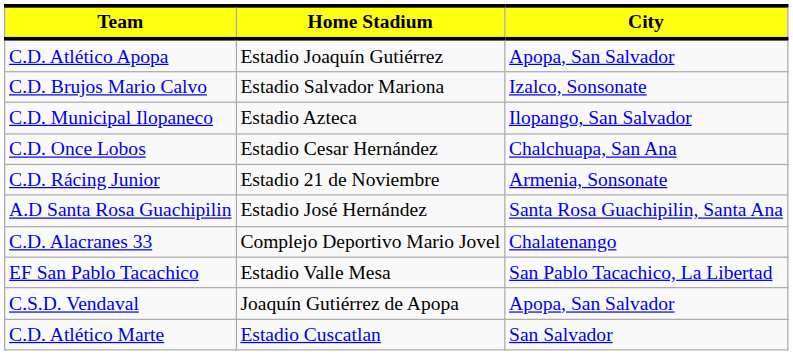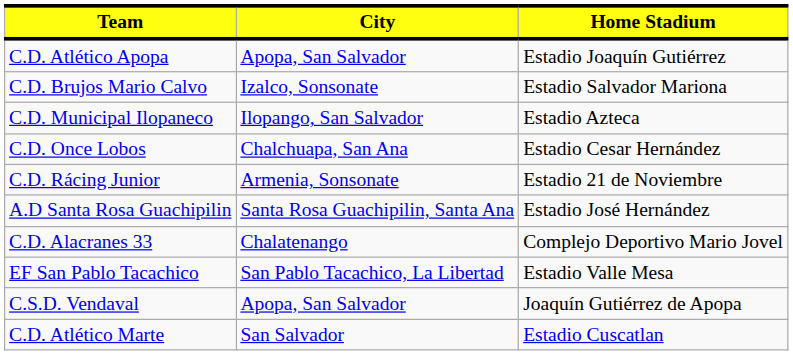 <table class="wikitable">
 <tr>
 <th style="background:#FFFF10; color:black; border-top:black 3px solid; border-bottom:black 3px solid;">Team</th>
+<th style="background:#FFFF10; color:black; border-top:black 3px solid; border-bottom:black 3px solid;">City</th>
 <th style="background:#FFFF10; color:black; border-top:black 3px solid; border-bottom:black 3px solid;">Home Stadium</th>
-<th style="background:#FFFF10; color:black; border-top:black 3px solid; border-bottom:black 3px solid;">City</th>
 </tr>
 <tr>
 <td><a href='#'>C.D. Atlético Apopa</a></td>
+<td> <a href='#'>Apopa, San Salvador</a></td>
 <td>Estadio Joaquín Gutiérrez</td>
-<td> <a href='#'>Apopa, San Salvador</a></td>
 </tr>
 <tr>
 <td><a href='#'>C.D. Brujos Mario Calvo</a></td>
+<td> <a href='#'>Izalco, Sonsonate</a></td>
 <td>Estadio Salvador Mariona</td>
-<td> <a href='#'>Izalco, Sonsonate</a></td>
 </tr>
 <tr>
 <td><a href='#'>C.D. Municipal Ilopaneco</a></td>
+<td> <a href='#'>Ilopango, San Salvador</a></td>
 <td>Estadio Azteca</td>
-<td> <a href='#'>Ilopango, San Salvador</a></td>
 </tr>
 <tr>
 <td><a href='#'>C.D. Once Lobos</a></td>
+<td> <a href='#'>Chalchuapa, San Ana</a></td>
 <td>Estadio Cesar Hernández</td>
-<td> <a href='#'>Chalchuapa, San Ana</a></td>
 </tr>
 <tr>
 <td><a href='#'>C.D. Rácing Junior</a></td>
+<td> <a href='#'>Armenia, Sonsonate</a></td>
 <td>Estadio 21 de Noviembre</td>
-<td> <a href='#'>Armenia, Sonsonate</a></td>
 </tr>
 <tr>
 <td><a href='#'>A.D Santa Rosa Guachipilin</a></td>
+<td> <a href='#'>Santa Rosa Guachipilin, Santa Ana</a></td>
 <td>Estadio José Hernández</td>
-<td> <a href='#'>Santa Rosa Guachipilin, Santa Ana</a></td>
 </tr>
 <tr>
 <td><a href='#'>C.D. Alacranes 33</a></td>
+<td> <a href='#'>Chalatenango</a></td>
 <td>Complejo Deportivo Mario Jovel</td>
-<td> <a href='#'>Chalatenango</a></td>
 </tr>
 <tr>
 <td><a href='#'>EF San Pablo Tacachico</a></td>
+<td> <a href='#'>San Pablo Tacachico, La Libertad</a></td>
 <td>Estadio Valle Mesa</td>
-<td> <a href='#'>San Pablo Tacachico, La Libertad</a></td>
 </tr>
 <tr>
 <td><a href='#'>C.S.D. Vendaval</a></td>
+<td> <a href='#'>Apopa, San Salvador</a></td>
 <td Estadio Joaquín Gutiérrez de Apopa>Joaquín Gutiérrez de Apopa</td>
-<td> <a href='#'>Apopa, San Salvador</a></td>
 </tr>
 <tr>
 <td><a href='#'>C.D. Atlético Marte</a></td>
+<td> <a href='#'>San Salvador</a></td>
 <td><a href='#'>Estadio Cuscatlan</a></td>
-<td> <a href='#'>San Salvador</a></td>
 </tr>
 </table>
